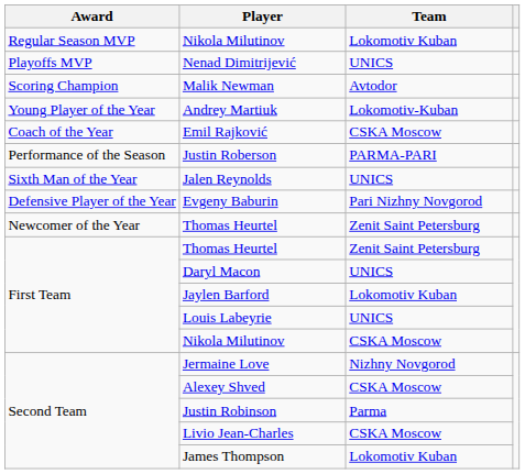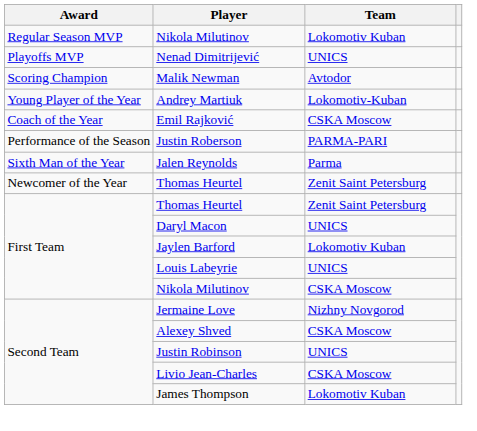 <table class="wikitable sortable" style="text-align: left;">
 <tr>
 <th>Award</th>
 <th style="width:175px;">Player</th>
 <th style="width:175px;">Team</th>
 <th></th>
 </tr>
 <tr>
 <td><a href='#'>Regular Season MVP</a></td>
 <td align=left> <a href='#'>Nikola Milutinov</a></td>
 <td> <a href='#'>Lokomotiv Kuban</a></td>
 <td></td>
 </tr>
 <tr>
 <td><a href='#'>Playoffs MVP</a></td>
 <td align=left> <a href='#'>Nenad Dimitrijević</a></td>
 <td align=left> <a href='#'>UNICS</a></td>
 <td></td>
 </tr>
 <tr>
 <td><a href='#'>Scoring Champion</a></td>
 <td align=left> <a href='#'>Malik Newman</a></td>
 <td align=left> <a href='#'>Avtodor</a></td>
 <td></td>
 </tr>
 <tr>
 <td><a href='#'>Young Player of the Year</a></td>
 <td align=left> <a href='#'>Andrey Martiuk</a></td>
 <td align=left> <a href='#'>Lokomotiv-Kuban</a></td>
 <td></td>
 </tr>
 <tr>
 <td><a href='#'>Coach of the Year</a></td>
 <td align=left> <a href='#'>Emil Rajković</a></td>
 <td align=left> <a href='#'>CSKA Moscow</a></td>
 <td></td>
 </tr>
 <tr>
 <td>Performance of the Season</td>
 <td align=left> <a href='#'>Justin Roberson</a></td>
 <td align=left> <a href='#'>PARMA-PARI</a></td>
 <td></td>
 </tr>
 <tr>
 <td><a href='#'>Sixth Man of the Year</a></td>
 <td align=left> <a href='#'>Jalen Reynolds</a></td>
-<td align=left> <a href='#'>UNICS</a></td>
-<td></td>
-</tr>
-<tr>
-<td><a href='#'>Defensive Player of the Year</a></td>
-<td align=left> <a href='#'>Evgeny Baburin</a></td>
-<td align=left> <a href='#'>Pari Nizhny Novgorod</a></td>
+<td> <a href='#'>Parma</a></td>
 <td></td>
 </tr>
 <tr>
 <td>Newcomer of the Year</td>
 <td align=left> <a href='#'>Thomas Heurtel</a></td>
 <td align=left> <a href='#'>Zenit Saint Petersburg</a></td>
 <td></td>
 </tr>
 <tr>
 <td rowspan="5">First Team</td>
 <td> <a href='#'>Thomas Heurtel</a></td>
 <td> <a href='#'>Zenit Saint Petersburg</a></td>
 <td rowspan="5"></td>
 </tr>
 <tr>
 <td> <a href='#'>Daryl Macon</a></td>
 <td> <a href='#'>UNICS</a></td>
 </tr>
 <tr>
 <td> <a href='#'>Jaylen Barford</a></td>
 <td> <a href='#'>Lokomotiv Kuban</a></td>
 </tr>
 <tr>
 <td> <a href='#'>Louis Labeyrie</a></td>
 <td> <a href='#'>UNICS</a></td>
 </tr>
 <tr>
 <td> <a href='#'>Nikola Milutinov</a></td>
 <td> <a href='#'>CSKA Moscow</a></td>
 </tr>
 <tr>
 <td rowspan="5">Second Team</td>
 <td> <a href='#'>Jermaine Love</a></td>
 <td> <a href='#'>Nizhny Novgorod</a></td>
 <td rowspan="5"></td>
 </tr>
 <tr>
 <td> <a href='#'>Alexey Shved</a></td>
 <td> <a href='#'>CSKA Moscow</a></td>
 </tr>
 <tr>
 <td> <a href='#'>Justin Robinson</a></td>
-<td> <a href='#'>Parma</a></td>
+<td align=left> <a href='#'>UNICS</a></td>
 </tr>
 <tr>
 <td> <a href='#'>Livio Jean-Charles</a></td>
 <td> <a href='#'>CSKA Moscow</a></td>
 </tr>
 <tr>
 <td> James Thompson</td>
 <td> <a href='#'>Lokomotiv Kuban</a></td>
 </tr>
 </table>
